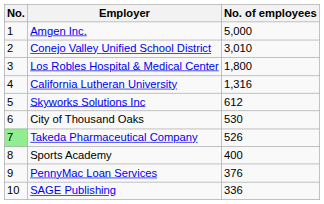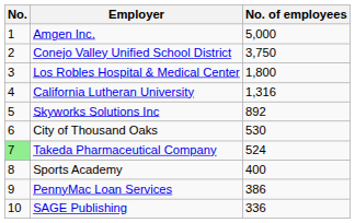 <table class="wikitable">
 <tr>
 <th>No.</th>
 <th>Employer</th>
 <th>No. of employees</th>
 </tr>
 <tr>
 <td>1</td>
 <td><a href='#'>Amgen Inc.</a></td>
 <td>5,000</td>
 </tr>
 <tr>
 <td>2</td>
 <td><a href='#'>Conejo Valley Unified School District</a></td>
-<td>3,010</td>
+<td>3,750</td>
 </tr>
 <tr>
 <td>3</td>
 <td><a href='#'>Los Robles Hospital & Medical Center</a></td>
 <td>1,800</td>
 </tr>
 <tr>
 <td>4</td>
 <td><a href='#'>California Lutheran University</a></td>
 <td>1,316</td>
 </tr>
 <tr>
 <td>5</td>
 <td><a href='#'>Skyworks Solutions Inc</a></td>
-<td>612</td>
+<td>892</td>
 </tr>
 <tr>
 <td>6</td>
 <td>City of Thousand Oaks</td>
 <td>530</td>
 </tr>
 <tr>
 <td style="background: lightgreen;">7</td>
 <td><a href='#'>Takeda Pharmaceutical Company</a></td>
-<td>526</td>
+<td>524</td>
 </tr>
 <tr>
 <td>8</td>
 <td>Sports Academy</td>
 <td>400</td>
 </tr>
 <tr>
 <td>9</td>
 <td><a href='#'>PennyMac Loan Services</a></td>
-<td>376</td>
+<td>386</td>
 </tr>
 <tr>
 <td>10</td>
 <td><a href='#'>SAGE Publishing</a></td>
 <td>336</td>
 </tr>
 </table>
